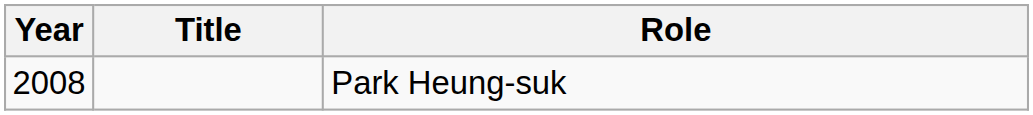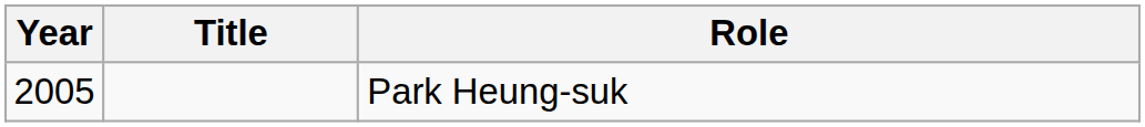 <table class="wikitable" style="width:500px">
 <tr>
 <th width=10>Year</th>
 <th>Title</th>
 <th>Role</th>
 </tr>
 <tr>
-<td>2008</td>
+<td>2005</td>
 <td><em></em></td>
 <td>Park Heung-suk</td>
 </tr>
 </table>
